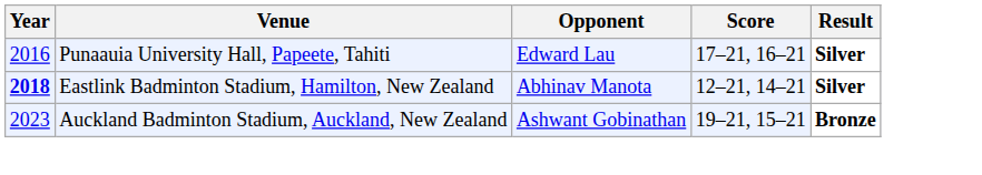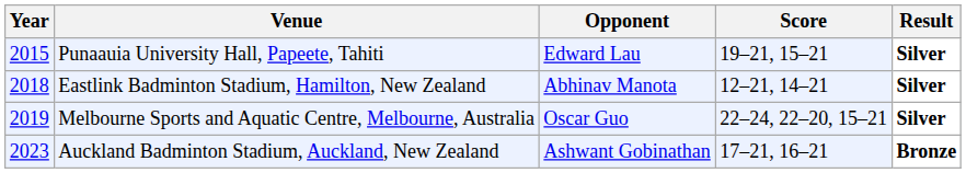 <table class="sortable wikitable" style="font-size: 90%;">
 <tr>
 <th>Year</th>
 <th>Venue</th>
 <th>Opponent</th>
 <th>Score</th>
 <th>Result</th>
 </tr>
 <tr style="background:#ECF2FF">
-<td align="center"><a href='#'>2016</a></td>
+<td align="center"><a href='#'>2015</a></td>
 <td align="left">Punaauia University Hall, <a href='#'>Papeete</a>, Tahiti</td>
 <td align="left"> <a href='#'>Edward Lau</a></td>
-<td align="left">17–21, 16–21</td>
+<td align="left">19–21, 15–21</td>
 <td style="text-align:left; background:white"> <strong>Silver</strong></td>
 </tr>
 <tr style="background:#ECF2FF">
-<td align="center"><strong><a href='#'>2018</a></strong></td>
+<td align="center"><a href='#'>2018</a></td>
 <td align="left">Eastlink Badminton Stadium, <a href='#'>Hamilton</a>, New Zealand</td>
 <td align="left"> <a href='#'>Abhinav Manota</a></td>
 <td align="left">12–21, 14–21</td>
 <td style="text-align:left; background:white"> <strong>Silver</strong></td>
 </tr>
 <tr style="background:#ECF2FF">
+<td align="center"><a href='#'>2019</a></td>
+<td align="left">Melbourne Sports and Aquatic Centre, <a href='#'>Melbourne</a>, Australia</td>
+<td align="left"> <a href='#'>Oscar Guo</a></td>
+<td align="left">22–24, 22–20, 15–21</td>
+<td style="text-align:left; background:white"> <strong>Silver</strong></td>
+</tr>
+<tr style="background:#ECF2FF">
 <td align="center"><a href='#'>2023</a></td>
 <td align="left">Auckland Badminton Stadium, <a href='#'>Auckland</a>, New Zealand</td>
 <td align="left"> <a href='#'>Ashwant Gobinathan</a></td>
-<td align="left">19–21, 15–21</td>
+<td align="left">17–21, 16–21</td>
 <td style="text-align:left; background:white"> <strong>Bronze</strong></td>
 </tr>
 </table>
